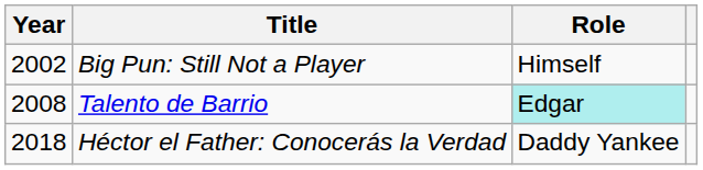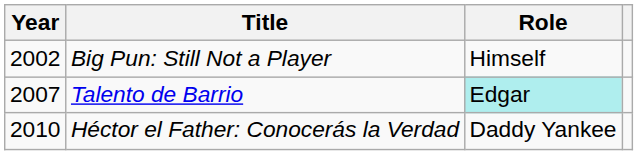 <table class="wikitable">
 <tr>
 <th>Year</th>
 <th>Title</th>
 <th>Role</th>
 <th></th>
 </tr>
 <tr>
 <td>2002</td>
 <td><em>Big Pun: Still Not a Player</em></td>
 <td>Himself</td>
 <td></td>
 </tr>
 <tr>
-<td>2008</td>
+<td>2007</td>
 <td><em><a href='#'>Talento de Barrio</a></em></td>
 <td style="background: paleturquoise;">Edgar</td>
 <td></td>
 </tr>
 <tr>
-<td>2018</td>
+<td>2010</td>
 <td><em>Héctor el Father: Conocerás la Verdad</em></td>
 <td>Daddy Yankee</td>
 <td></td>
 </tr>
 </table>
